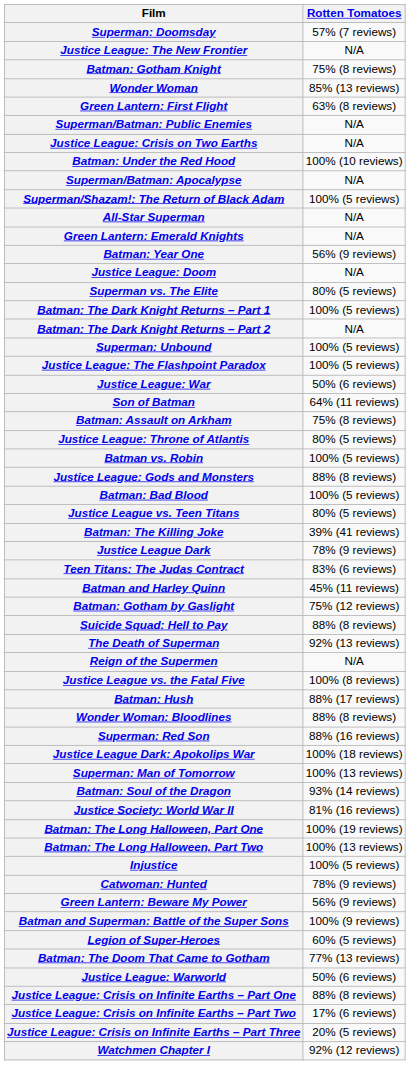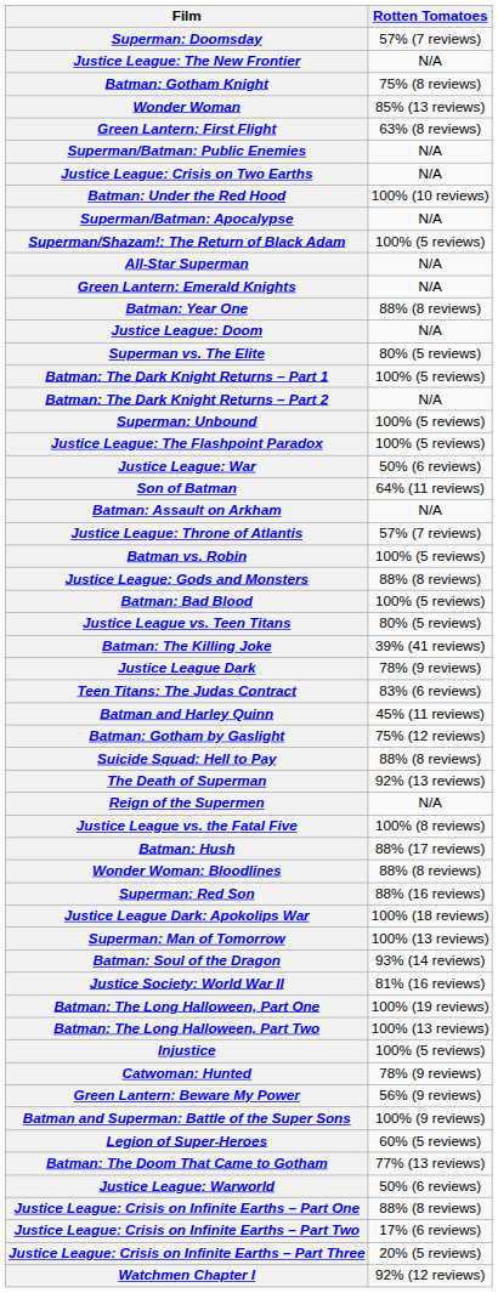 <table class="wikitable plainrowheaders sortable" style="text-align: center;">
 <tr>
 <th scope="col">Film</th>
 <th scope="col"><a href='#'>Rotten Tomatoes</a></th>
 </tr>
 <tr>
 <th scope="row"><em><a href='#'>Superman: Doomsday</a></em></th>
 <td>57% (7 reviews)</td>
 </tr>
 <tr>
 <th scope="row"><em><a href='#'>Justice League: The New Frontier</a></em></th>
 <td>N/A</td>
 </tr>
 <tr>
 <th scope="row"><em><a href='#'>Batman: Gotham Knight</a></em></th>
 <td>75% (8 reviews)</td>
 </tr>
 <tr>
 <th scope="row"><em><a href='#'>Wonder Woman</a></em></th>
 <td>85% (13 reviews)</td>
 </tr>
 <tr>
 <th scope="row"><em><a href='#'>Green Lantern: First Flight</a></em></th>
 <td>63% (8 reviews)</td>
 </tr>
 <tr>
 <th scope="row"><em><a href='#'>Superman/Batman: Public Enemies</a></em></th>
 <td>N/A</td>
 </tr>
 <tr>
 <th scope="row"><em><a href='#'>Justice League: Crisis on Two Earths</a></em></th>
 <td>N/A</td>
 </tr>
 <tr>
 <th scope="row"><em><a href='#'>Batman: Under the Red Hood</a></em></th>
 <td>100% (10 reviews)</td>
 </tr>
 <tr>
 <th scope="row"><em><a href='#'>Superman/Batman: Apocalypse</a></em></th>
 <td>N/A</td>
 </tr>
 <tr>
 <th scope="row"><em><a href='#'>Superman/Shazam!: The Return of Black Adam</a></em></th>
 <td>100% (5 reviews)</td>
 </tr>
 <tr>
 <th scope="row"><em><a href='#'>All-Star Superman</a></em></th>
 <td>N/A</td>
 </tr>
 <tr>
 <th scope="row"><em><a href='#'>Green Lantern: Emerald Knights</a></em></th>
 <td>N/A</td>
 </tr>
 <tr>
 <th scope="row"><em><a href='#'>Batman: Year One</a></em></th>
-<td>56% (9 reviews)</td>
+<td>88% (8 reviews)</td>
 </tr>
 <tr>
 <th scope="row"><em><a href='#'>Justice League: Doom</a></em></th>
 <td>N/A</td>
 </tr>
 <tr>
 <th scope="row"><em><a href='#'>Superman vs. The Elite</a></em></th>
 <td>80% (5 reviews)</td>
 </tr>
 <tr>
 <th scope="row"><em><a href='#'>Batman: The Dark Knight Returns – Part 1</a></em></th>
 <td>100% (5 reviews)</td>
 </tr>
 <tr>
 <th scope="row"><em><a href='#'>Batman: The Dark Knight Returns – Part 2</a></em></th>
 <td>N/A</td>
 </tr>
 <tr>
 <th scope="row"><em><a href='#'>Superman: Unbound</a></em></th>
 <td>100% (5 reviews)</td>
 </tr>
 <tr>
 <th scope="row"><em><a href='#'>Justice League: The Flashpoint Paradox</a></em></th>
 <td>100% (5 reviews)</td>
 </tr>
 <tr>
 <th scope="row"><em><a href='#'>Justice League: War</a></em></th>
 <td>50% (6 reviews)</td>
 </tr>
 <tr>
 <th scope="row"><em><a href='#'>Son of Batman</a></em></th>
 <td>64% (11 reviews)</td>
 </tr>
 <tr>
 <th scope="row"><em><a href='#'>Batman: Assault on Arkham</a></em></th>
-<td>75% (8 reviews)</td>
+<td>N/A</td>
 </tr>
 <tr>
 <th scope="row"><em><a href='#'>Justice League: Throne of Atlantis</a></em></th>
-<td>80% (5 reviews)</td>
+<td>57% (7 reviews)</td>
 </tr>
 <tr>
 <th scope="row"><em><a href='#'>Batman vs. Robin</a></em></th>
 <td>100% (5 reviews)</td>
 </tr>
 <tr>
 <th scope="row"><em><a href='#'>Justice League: Gods and Monsters</a></em></th>
 <td>88% (8 reviews)</td>
 </tr>
 <tr>
 <th scope="row"><em><a href='#'>Batman: Bad Blood</a></em></th>
 <td>100% (5 reviews)</td>
 </tr>
 <tr>
 <th scope="row"><em><a href='#'>Justice League vs. Teen Titans</a></em></th>
 <td>80% (5 reviews)</td>
 </tr>
 <tr>
 <th scope="row"><em><a href='#'>Batman: The Killing Joke</a></em></th>
 <td>39% (41 reviews)</td>
 </tr>
 <tr>
 <th scope="row"><em><a href='#'>Justice League Dark</a></em></th>
 <td>78% (9 reviews)</td>
 </tr>
 <tr>
 <th scope="row"><em><a href='#'>Teen Titans: The Judas Contract</a></em></th>
 <td>83% (6 reviews)</td>
 </tr>
 <tr>
 <th scope="row"><em><a href='#'>Batman and Harley Quinn</a></em></th>
 <td>45% (11 reviews)</td>
 </tr>
 <tr>
 <th scope="row"><em><a href='#'>Batman: Gotham by Gaslight</a></em></th>
 <td>75% (12 reviews)</td>
 </tr>
 <tr>
 <th scope="row"><em><a href='#'>Suicide Squad: Hell to Pay</a></em></th>
 <td>88% (8 reviews)</td>
 </tr>
 <tr>
 <th scope="row"><em><a href='#'>The Death of Superman</a></em></th>
 <td>92% (13 reviews)</td>
 </tr>
 <tr>
 <th scope="row"><em><a href='#'>Reign of the Supermen</a></em></th>
 <td>N/A</td>
 </tr>
 <tr>
 <th scope="row"><em><a href='#'>Justice League vs. the Fatal Five</a></em></th>
 <td>100% (8 reviews)</td>
 </tr>
 <tr>
 <th scope="row"><em><a href='#'>Batman: Hush</a></em></th>
 <td>88% (17 reviews)</td>
 </tr>
 <tr>
 <th scope="row"><em><a href='#'>Wonder Woman: Bloodlines</a></em></th>
 <td>88% (8 reviews)</td>
 </tr>
 <tr>
 <th scope="row"><em><a href='#'>Superman: Red Son</a></em></th>
 <td>88% (16 reviews)</td>
 </tr>
 <tr>
 <th scope="row"><em><a href='#'>Justice League Dark: Apokolips War</a></em></th>
 <td>100% (18 reviews)</td>
 </tr>
 <tr>
 <th scope="row"><em><a href='#'>Superman: Man of Tomorrow</a></em></th>
 <td>100% (13 reviews)</td>
 </tr>
 <tr>
 <th scope="row"><em><a href='#'>Batman: Soul of the Dragon</a></em></th>
 <td>93% (14 reviews)</td>
 </tr>
 <tr>
 <th scope="row"><em><a href='#'>Justice Society: World War II</a></em></th>
 <td>81% (16 reviews)</td>
 </tr>
 <tr>
 <th scope="row"><em><a href='#'>Batman: The Long Halloween, Part One</a></em></th>
 <td>100% (19 reviews)</td>
 </tr>
 <tr>
 <th scope="row"><em><a href='#'>Batman: The Long Halloween, Part Two</a></em></th>
 <td>100% (13 reviews)</td>
 </tr>
 <tr>
 <th scope="row"><em><a href='#'>Injustice</a></em></th>
 <td>100% (5 reviews)</td>
 </tr>
 <tr>
 <th scope="row"><em><a href='#'>Catwoman: Hunted</a></em></th>
 <td>78% (9 reviews)</td>
 </tr>
 <tr>
 <th scope="row"><em><a href='#'>Green Lantern: Beware My Power</a></em></th>
 <td>56% (9 reviews)</td>
 </tr>
 <tr>
 <th scope="row"><em><a href='#'>Batman and Superman: Battle of the Super Sons</a></em></th>
 <td>100% (9 reviews)</td>
 </tr>
 <tr>
 <th scope="row"><em><a href='#'>Legion of Super-Heroes</a></em></th>
 <td>60% (5 reviews)</td>
 </tr>
 <tr>
 <th scope="row"><em><a href='#'>Batman: The Doom That Came to Gotham</a></em></th>
 <td>77% (13 reviews)</td>
 </tr>
 <tr>
 <th scope="row"><em><a href='#'>Justice League: Warworld</a></em></th>
 <td>50% (6 reviews)</td>
 </tr>
 <tr>
 <th scope="row"><em><a href='#'>Justice League: Crisis on Infinite Earths – Part One</a></em></th>
 <td>88% (8 reviews)</td>
 </tr>
 <tr>
 <th scope="row"><em><a href='#'>Justice League: Crisis on Infinite Earths – Part Two</a></em></th>
 <td>17% (6 reviews)</td>
 </tr>
 <tr>
 <th scope="row"><em><a href='#'>Justice League: Crisis on Infinite Earths – Part Three</a></em></th>
 <td>20% (5 reviews)</td>
 </tr>
 <tr>
 <th scope="row"><a href='#'><em>Watchmen Chapter I</em></a></th>
 <td>92% (12 reviews)</td>
 </tr>
 </table>
